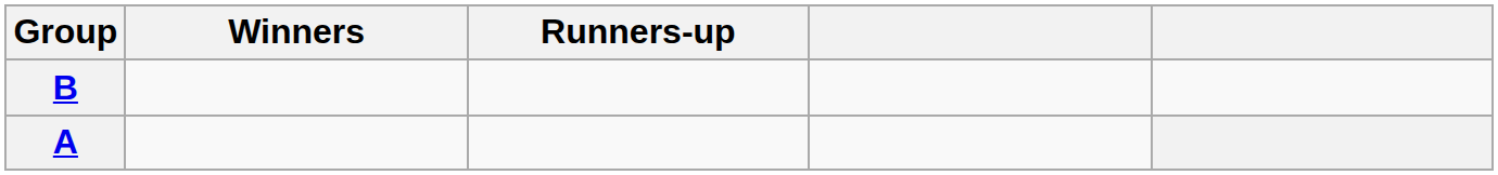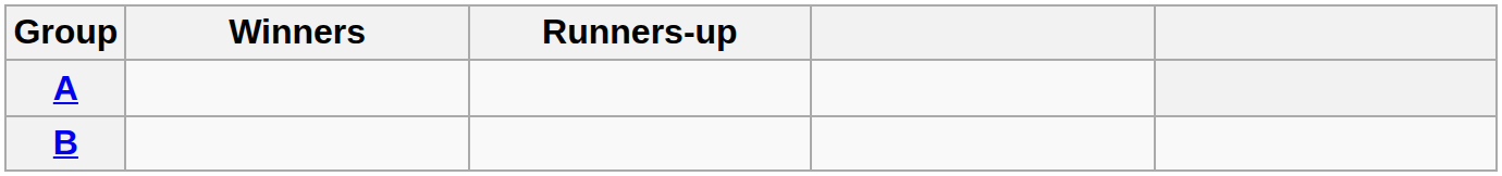 <table class=wikitable>
 <tr>
 <th>Group</th>
 <th width=150>Winners</th>
 <th width=150>Runners-up</th>
 <th width=150></th>
 <th width=150></th>
 </tr>
 <tr>
+<th><a href='#'>A</a></th>
+<td></td>
+<td></td>
+<td></td>
+<th></th>
+</tr>
+<tr>
 <th><a href='#'>B</a></th>
 <td></td>
 <td></td>
 <td></td>
 <td></td>
 </tr>
-<tr>
-<th><a href='#'>A</a></th>
-<td></td>
-<td></td>
-<td></td>
-<th></th>
-</tr>
 </table>
